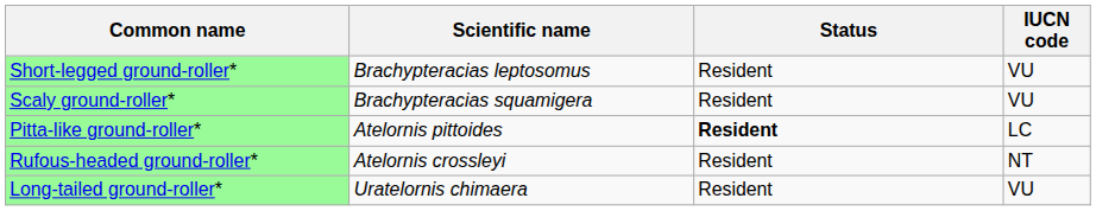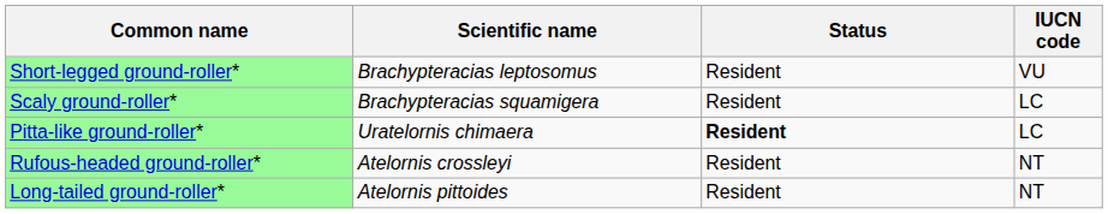 <table width=73% class="wikitable sortable">
 <tr>
 <th width=20%>Common name</th>
 <th width=20%>Scientific name</th>
 <th width=18%>Status</th>
 <th width=5%>IUCN code</th>
 </tr>
 <tr>
 <td style="background:palegreen; color:black"><a href='#'>Short-legged ground-roller</a>*</td>
 <td><em>Brachypteracias leptosomus</em></td>
 <td>Resident</td>
 <td>VU</td>
 </tr>
 <tr>
 <td style="background:palegreen; color:black"><a href='#'>Scaly ground-roller</a>*</td>
 <td><em>Brachypteracias squamigera</em></td>
 <td>Resident</td>
-<td>VU</td>
+<td>LC</td>
 </tr>
 <tr>
 <td style="background:palegreen; color:black"><a href='#'>Pitta-like ground-roller</a>*</td>
-<td><em>Atelornis pittoides</em></td>
+<td><em>Uratelornis chimaera</em></td>
 <td><strong>Resident</strong></td>
 <td>LC</td>
 </tr>
 <tr>
 <td style="background:palegreen; color:black"><a href='#'>Rufous-headed ground-roller</a>*</td>
 <td><em>Atelornis crossleyi</em></td>
 <td>Resident</td>
 <td>NT</td>
 </tr>
 <tr>
 <td style="background:palegreen; color:black"><a href='#'>Long-tailed ground-roller</a>*</td>
-<td><em>Uratelornis chimaera</em></td>
+<td><em>Atelornis pittoides</em></td>
 <td>Resident</td>
-<td>VU</td>
+<td>NT</td>
 </tr>
 </table>
